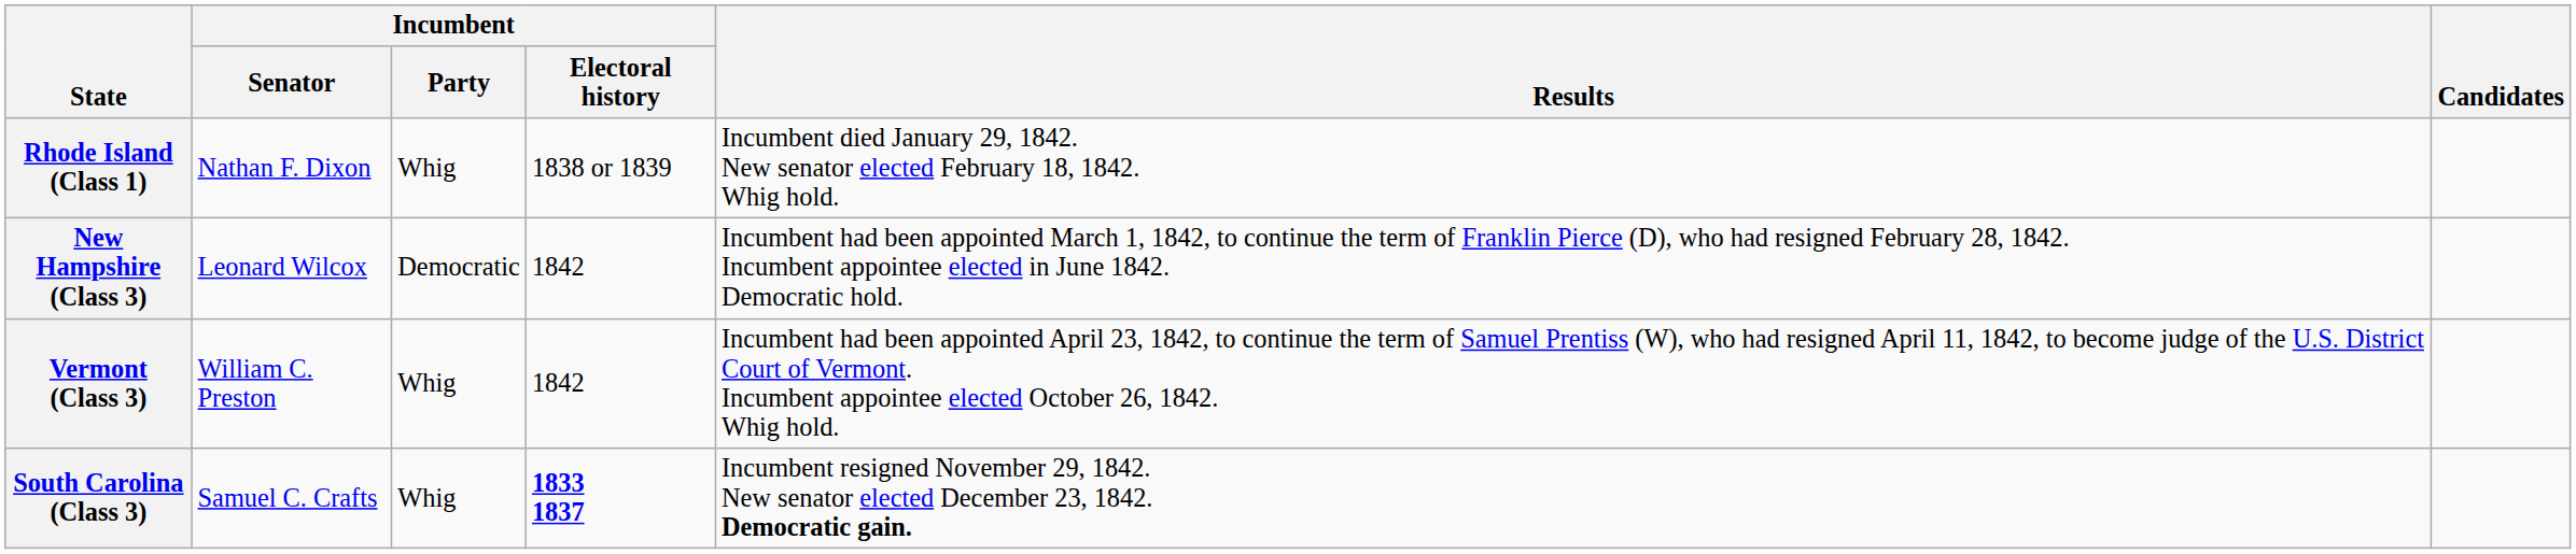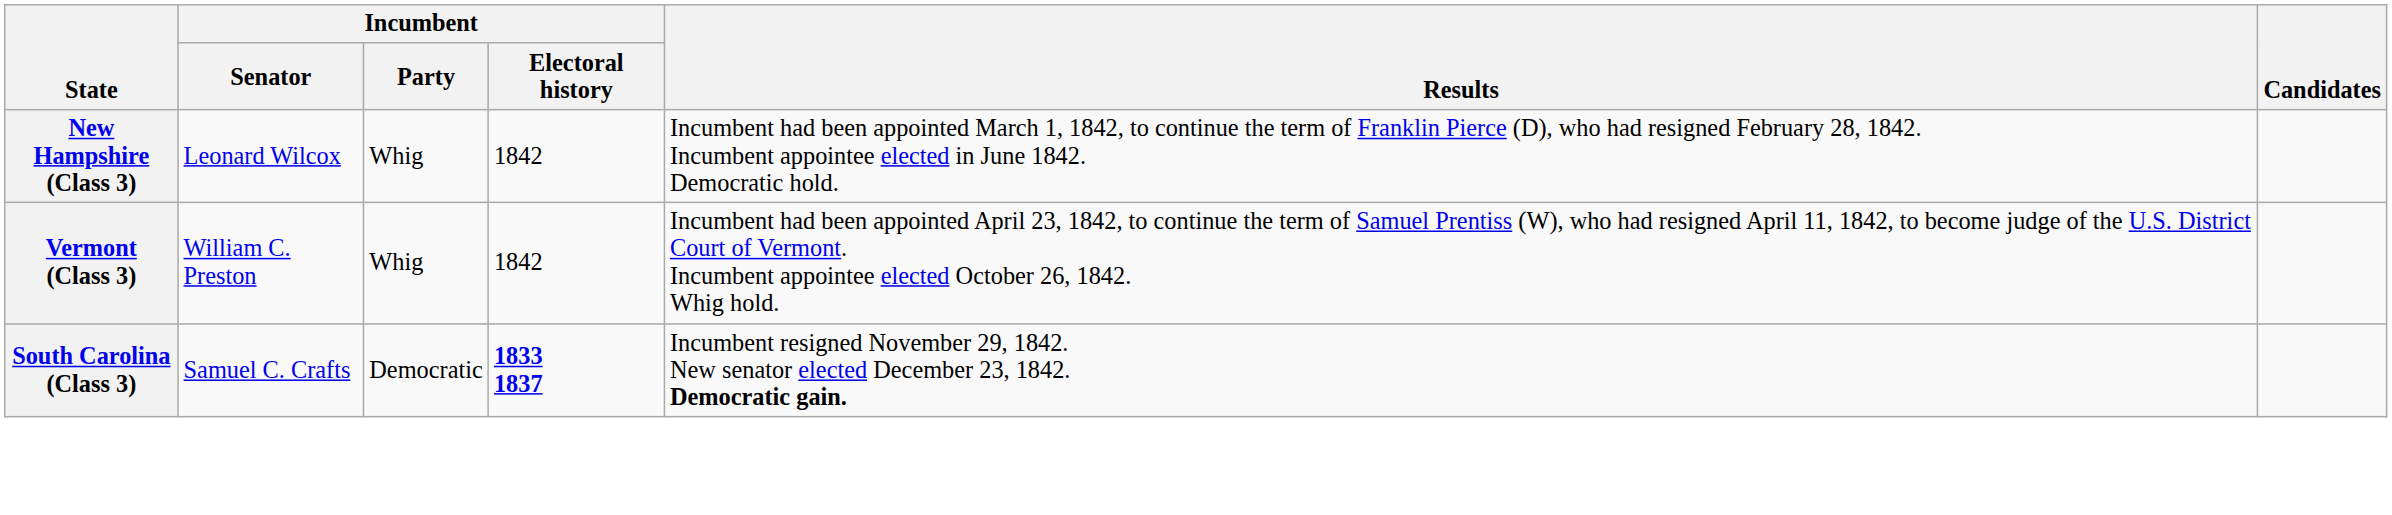 <table class=wikitable>
 <tr valign=bottom>
 <th rowspan=2>State</th>
 <th colspan=3>Incumbent</th>
 <th rowspan=2>Results</th>
 <th rowspan=2>Candidates</th>
 </tr>
 <tr>
 <th>Senator</th>
 <th>Party</th>
 <th>Electoral history</th>
 </tr>
 <tr>
-<th><a href='#'>Rhode Island</a><br>(Class 1)</th>
-<td><a href='#'>Nathan F. Dixon</a></td>
-<td>Whig</td>
-<td>1838 or 1839</td>
-<td>Incumbent died January 29, 1842.<br>New senator <a href='#'>elected</a> February 18, 1842.<br>Whig hold.</td>
-<td nowrap></td>
-</tr>
-<tr>
 <th><a href='#'>New Hampshire</a><br>(Class 3)</th>
 <td><a href='#'>Leonard Wilcox</a></td>
-<td>Democratic</td>
+<td>Whig</td>
 <td>1842 </td>
 <td>Incumbent had been appointed March 1, 1842, to continue the term of <a href='#'>Franklin Pierce</a> (D), who had resigned February 28, 1842.<br>Incumbent appointee <a href='#'>elected</a> in June 1842.<br>Democratic hold.</td>
 <td nowrap></td>
 </tr>
 <tr>
 <th><a href='#'>Vermont</a><br>(Class 3)</th>
 <td><a href='#'>William C. Preston</a></td>
 <td>Whig</td>
 <td>1842 </td>
 <td>Incumbent had been appointed April 23, 1842, to continue the term of <a href='#'>Samuel Prentiss</a> (W), who had resigned April 11, 1842, to become judge of the <a href='#'>U.S. District Court of Vermont</a>.<br>Incumbent appointee <a href='#'>elected</a> October 26, 1842.<br>Whig hold.</td>
 <td nowrap></td>
 </tr>
 <tr>
 <th><a href='#'>South Carolina</a><br>(Class 3)</th>
 <td><a href='#'>Samuel C. Crafts</a></td>
-<td>Whig</td>
+<td>Democratic</td>
 <td><strong><a href='#'>1833 </a><br><a href='#'>1837</a></strong></td>
 <td>Incumbent resigned November 29, 1842.<br>New senator <a href='#'>elected</a> December 23, 1842.<br><strong>Democratic gain.</strong></td>
 <td nowrap></td>
 </tr>
 </table>
